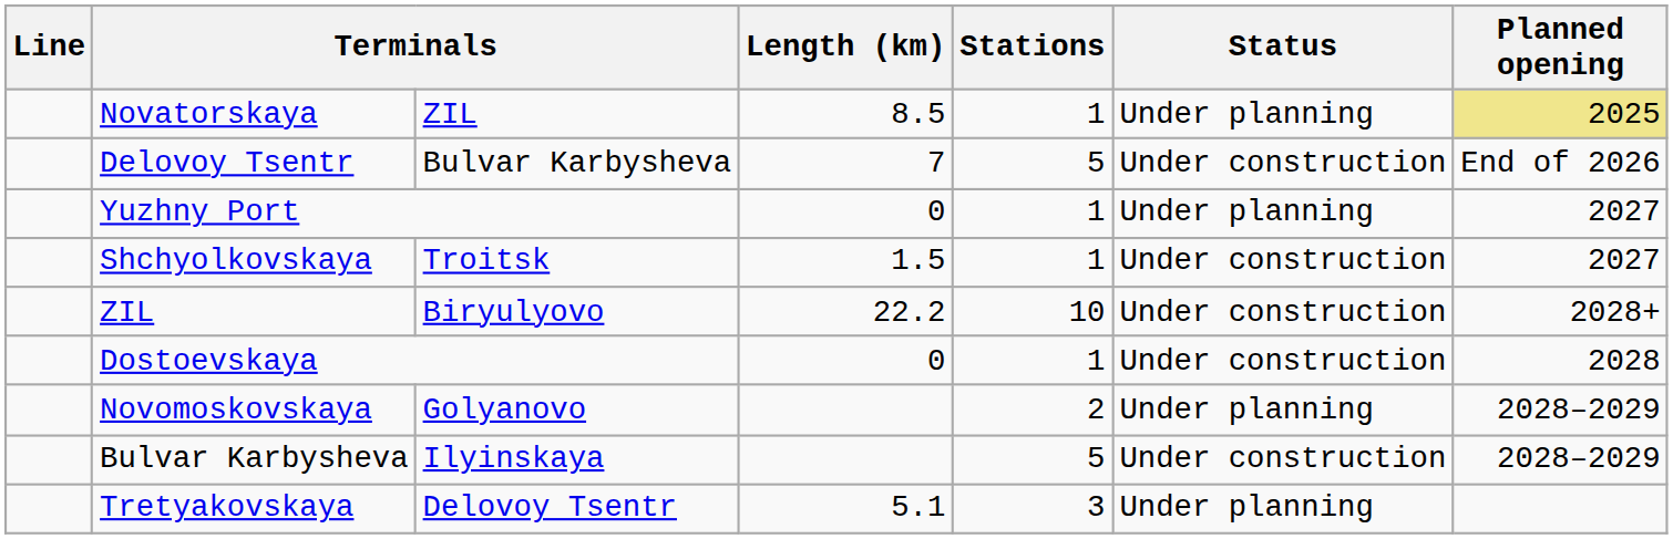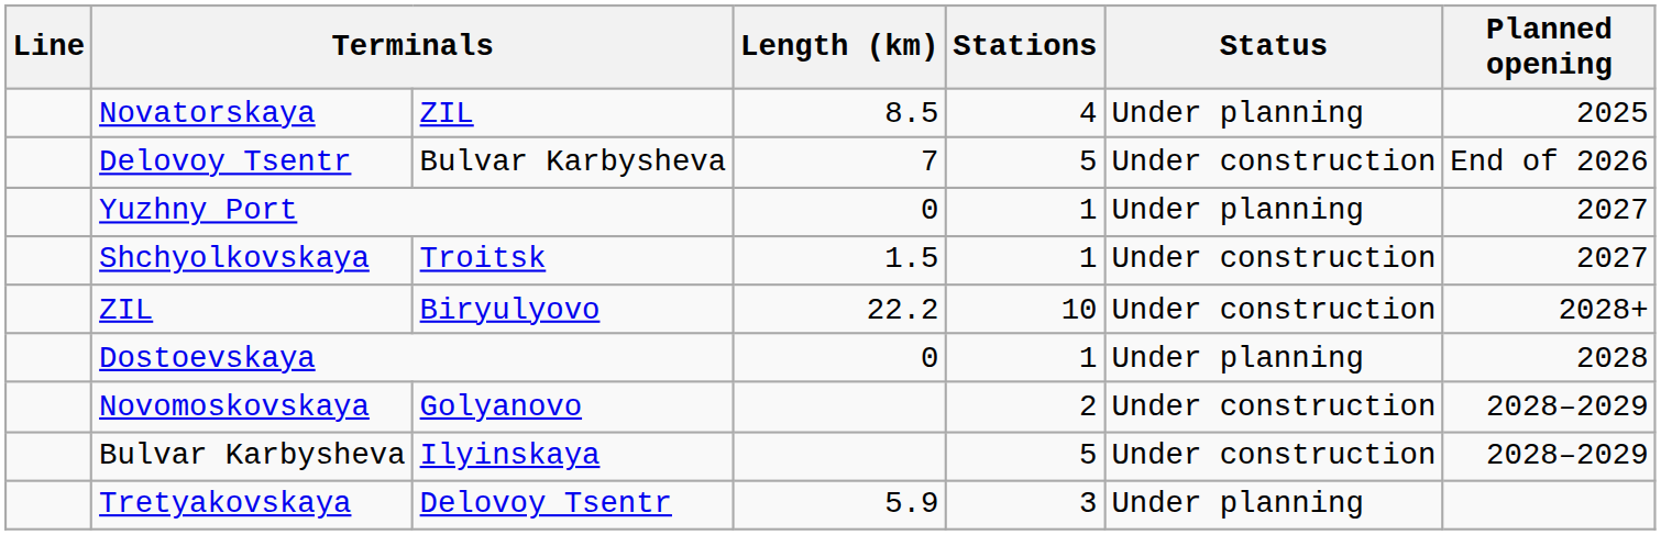 <table class="wikitable">
 <tr>
 <th>Line</th>
 <th colspan=2>Terminals</th>
 <th>Length (km)</th>
 <th>Stations</th>
 <th>Status</th>
 <th>Planned<br>opening</th>
 </tr>
 <tr>
 <td></td>
 <td><a href='#'>Novatorskaya</a></td>
 <td><a href='#'>ZIL</a></td>
 <td style="text-align:right;">8.5</td>
-<td style="text-align:right;">1</td>
+<td style="text-align:right;">4</td>
 <td>Under planning</td>
-<td style="background: khaki; text-align:right;">2025</td>
+<td style="text-align:right;">2025</td>
 </tr>
 <tr>
 <td></td>
 <td><a href='#'>Delovoy Tsentr</a></td>
 <td>Bulvar Karbysheva</td>
 <td style="text-align:right;">7</td>
 <td style="text-align:right;">5</td>
 <td>Under construction</td>
 <td style="text-align:right;">End of 2026</td>
 </tr>
 <tr>
 <td></td>
 <td colspan=2><a href='#'>Yuzhny Port</a></td>
 <td style="text-align:right;">0</td>
 <td style="text-align:right;">1</td>
 <td>Under planning</td>
 <td style="text-align:right;">2027</td>
 </tr>
 <tr>
 <td></td>
 <td><a href='#'>Shchyolkovskaya</a></td>
 <td><a href='#'>Troitsk</a></td>
 <td style="text-align:right;">1.5</td>
 <td style="text-align:right;">1</td>
 <td>Under construction</td>
 <td style="text-align:right;">2027</td>
 </tr>
 <tr>
 <td></td>
 <td><a href='#'>ZIL</a></td>
 <td><a href='#'>Biryulyovo</a></td>
 <td style="text-align:right;">22.2</td>
 <td style="text-align:right;">10</td>
 <td>Under construction</td>
 <td style="text-align:right;">2028+</td>
 </tr>
 <tr>
 <td></td>
 <td colspan=2><a href='#'>Dostoevskaya</a></td>
 <td style="text-align:right;">0</td>
 <td style="text-align:right;">1</td>
-<td>Under construction</td>
+<td>Under planning</td>
 <td style="text-align:right;">2028</td>
 </tr>
 <tr>
 <td></td>
 <td><a href='#'>Novomoskovskaya</a></td>
 <td><a href='#'>Golyanovo</a></td>
 <td style="text-align:right;"></td>
 <td style="text-align:right;">2</td>
-<td>Under planning</td>
+<td>Under construction</td>
 <td style="text-align:right;">2028–2029</td>
 </tr>
 <tr>
 <td></td>
 <td>Bulvar Karbysheva</td>
 <td><a href='#'>Ilyinskaya</a></td>
 <td style="text-align:right;"></td>
 <td style="text-align:right;">5</td>
 <td>Under construction</td>
 <td style="text-align:right;">2028–2029</td>
 </tr>
 <tr>
 <td></td>
 <td><a href='#'>Tretyakovskaya</a></td>
 <td><a href='#'>Delovoy Tsentr</a></td>
-<td style="text-align:right;">5.1</td>
+<td style="text-align:right;">5.9</td>
 <td style="text-align:right;">3</td>
 <td>Under planning</td>
 <td style="text-align:right;"></td>
 </tr>
 </table>
